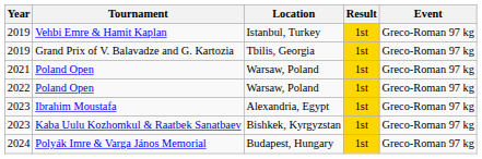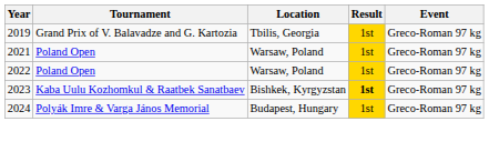 <table class="wikitable" style="font-size:95%;">
 <tr>
 <th>Year</th>
 <th>Tournament</th>
 <th>Location</th>
 <th>Result</th>
 <th>Event</th>
-</tr>
-<tr>
-<td rowspan=1>2019</td>
-<td><a href='#'>Vehbi Emre & Hamit Kaplan</a></td>
-<td>Istanbul, Turkey</td>
-<td align="center" bgcolor="gold">1st</td>
-<td>Greco-Roman 97 kg</td>
 </tr>
 <tr>
 <td rowspan=1>2019</td>
 <td>Grand Prix of V. Balavadze and G. Kartozia</td>
 <td>Tbilis, Georgia</td>
 <td align="center" bgcolor="gold">1st</td>
 <td>Greco-Roman 97 kg</td>
 </tr>
 <tr>
 <td rowspan=1>2021</td>
 <td><a href='#'>Poland Open</a></td>
 <td>Warsaw, Poland</td>
 <td align="center" bgcolor="gold">1st</td>
 <td>Greco-Roman 97 kg</td>
 </tr>
 <tr>
 <td rowspan=1>2022</td>
 <td><a href='#'>Poland Open</a></td>
 <td>Warsaw, Poland</td>
 <td align="center" bgcolor="gold">1st</td>
 <td>Greco-Roman 97 kg</td>
 </tr>
 <tr>
 <td rowspan=1>2023</td>
-<td><a href='#'>Ibrahim Moustafa</a></td>
-<td>Alexandria, Egypt</td>
-<td align="center" bgcolor="gold">1st</td>
-<td>Greco-Roman 97 kg</td>
-</tr>
-<tr>
-<td rowspan=1>2023</td>
 <td><a href='#'>Kaba Uulu Kozhomkul & Raatbek Sanatbaev</a></td>
 <td>Bishkek, Kyrgyzstan</td>
-<td align="center" bgcolor="gold">1st</td>
+<td align="center" bgcolor="gold"><strong>1st</strong></td>
 <td>Greco-Roman 97 kg</td>
 </tr>
 <tr>
 <td rowspan=1>2024</td>
 <td><a href='#'>Polyák Imre & Varga János Memorial</a></td>
 <td>Budapest, Hungary</td>
 <td align="center" bgcolor="gold">1st</td>
 <td>Greco-Roman 97 kg</td>
 </tr>
 </table>
